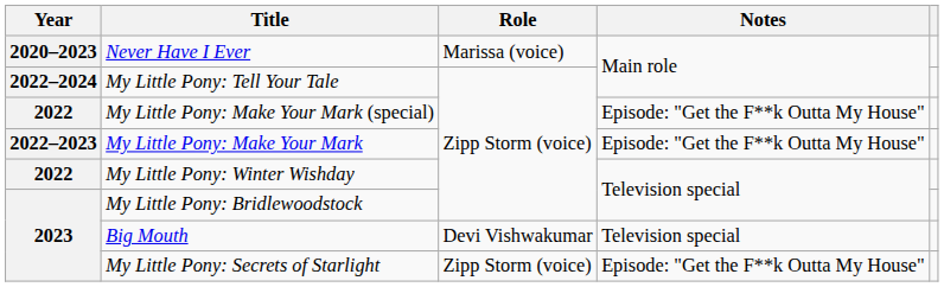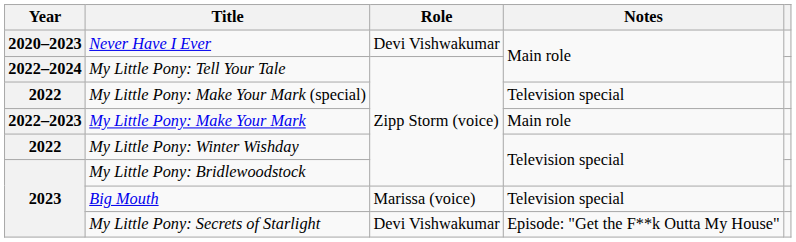 <table class="wikitable plainrowheaders sortable">
 <tr>
 <th scope="col">Year</th>
 <th scope="col">Title</th>
 <th scope="col">Role</th>
 <th scope="col" class="unsortable">Notes</th>
 <th scope="col" class="unsortable"></th>
 </tr>
 <tr>
 <th scope=row>2020–2023</th>
 <td><em><a href='#'>Never Have I Ever</a></em></td>
-<td>Marissa (voice)</td>
+<td>Devi Vishwakumar</td>
 <td rowspan="2">Main role</td>
 <td style="text-align:center;"></td>
 </tr>
 <tr>
 <th scope=row>2022–2024</th>
 <td><em>My Little Pony: Tell Your Tale</em></td>
 <td rowspan="5">Zipp Storm (voice)</td>
 <td style="text-align:center;"></td>
 </tr>
 <tr>
 <th scope=row>2022</th>
 <td><em>My Little Pony: Make Your Mark</em> (special)</td>
-<td>Episode: "Get the F**k Outta My House"</td>
+<td>Television special</td>
 <td style="text-align:center;"></td>
 </tr>
 <tr>
 <th scope=row>2022–2023</th>
 <td><em><a href='#'>My Little Pony: Make Your Mark</a></em></td>
-<td>Episode: "Get the F**k Outta My House"</td>
+<td>Main role</td>
 <td style="text-align:center;"></td>
 </tr>
 <tr>
 <th scope=row>2022</th>
 <td><em>My Little Pony: Winter Wishday</em></td>
 <td rowspan="2">Television special</td>
 <td style="text-align:center;"></td>
 </tr>
 <tr>
 <th scope=row rowspan="3">2023</th>
 <td><em>My Little Pony: Bridlewoodstock</em></td>
 <td style="text-align:center;"></td>
 </tr>
 <tr>
 <td><em><a href='#'>Big Mouth</a></em></td>
-<td>Devi Vishwakumar</td>
+<td>Marissa (voice)</td>
 <td>Television special</td>
 <td style="text-align:center;"></td>
 </tr>
 <tr>
 <td><em>My Little Pony: Secrets of Starlight</em></td>
-<td>Zipp Storm (voice)</td>
+<td>Devi Vishwakumar</td>
 <td>Episode: "Get the F**k Outta My House"</td>
 <td style="text-align:center;"></td>
 </tr>
 </table>
